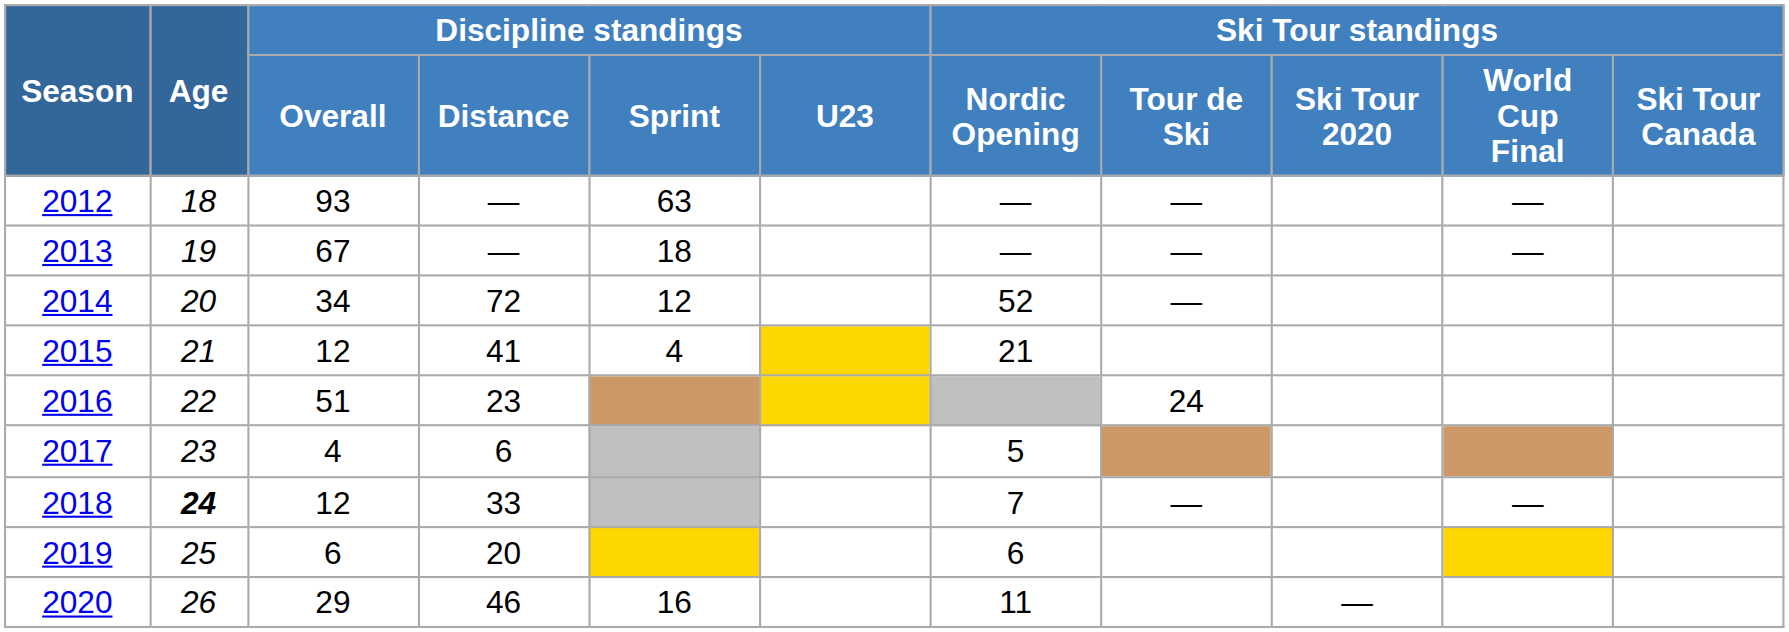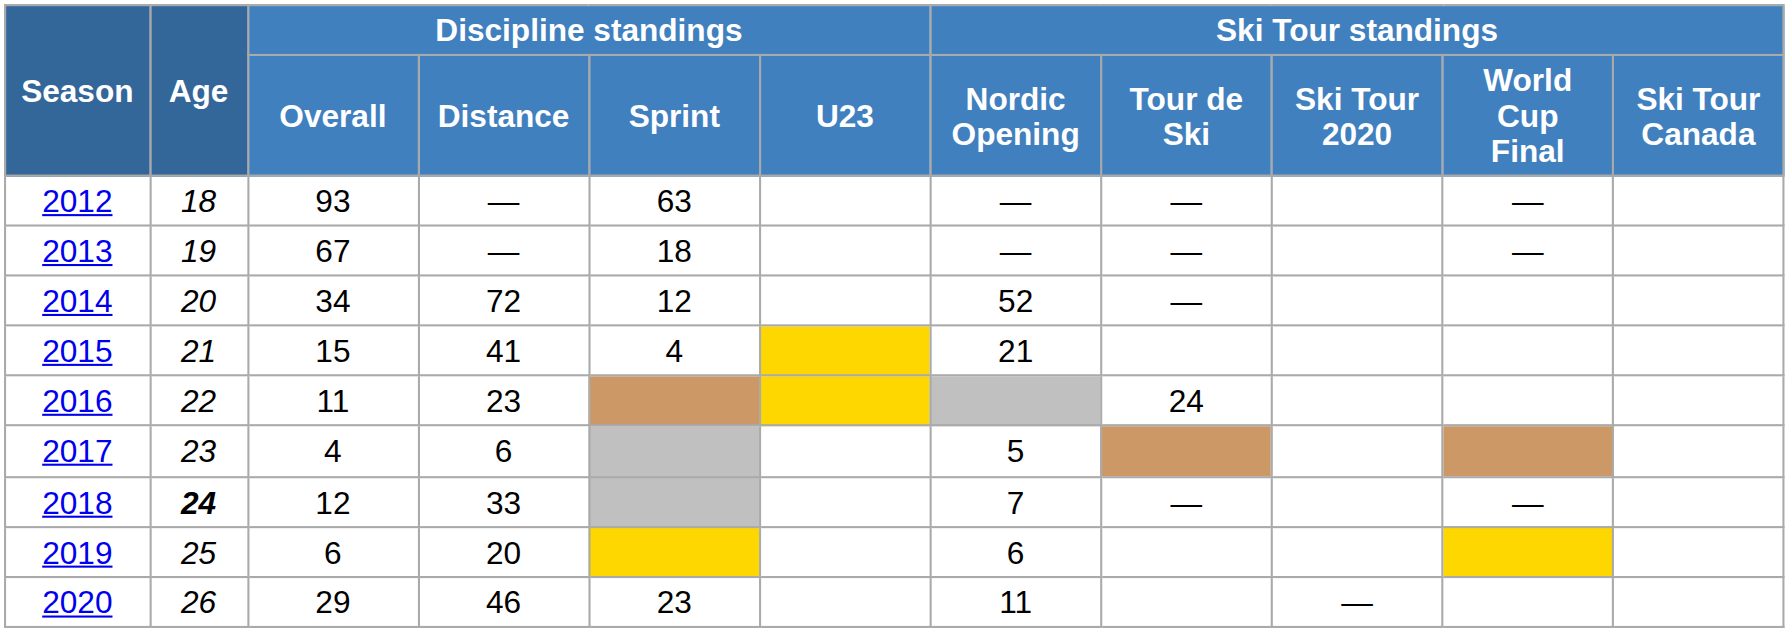 <table class="wikitable" style="font-size:95%; text-align:center; border:grey solid 1px; border-collapse:collapse; background:#ffffff;">
 <tr>
 <th style="background-color:#369; color:white; width:60px;" rowspan="2"> Season </th>
 <th style="background-color:#369; color:white; width:40px;" rowspan="2"> Age </th>
 <th style="background-color:#4180be; color:white;" colspan="4">Discipline standings</th>
 <th style="background-color:#4180be; color:white;" colspan="5">Ski Tour standings</th>
 </tr>
 <tr>
 <th style="background-color:#4180be; color:white; width:75px;">Overall</th>
 <th style="background-color:#4180be; color:white; width:75px;">Distance</th>
 <th style="background-color:#4180be; color:white; width:75px;">Sprint</th>
 <th style="background-color:#4180be; color:white; width:75px;">U23</th>
 <th style="background-color:#4180be; color:white; width:75px;">Nordic<br>Opening</th>
 <th style="background-color:#4180be; color:white; width:75px;">Tour de<br>Ski</th>
 <th style="background-color:#4180be; color:white; width:75px;">Ski Tour<br>2020</th>
 <th style="background-color:#4180be; color:white; width:75px;">World Cup<br>Final</th>
 <th style="background-color:#4180be; color:white; width:75px;">Ski Tour<br>Canada</th>
 </tr>
 <tr>
 <td><a href='#'>2012</a></td>
 <td><em>18</em></td>
 <td>93</td>
 <td>—</td>
 <td>63</td>
 <td></td>
 <td>—</td>
 <td>—</td>
 <td></td>
 <td>—</td>
 <td></td>
 </tr>
 <tr>
 <td><a href='#'>2013</a></td>
 <td><em>19</em></td>
 <td>67</td>
 <td>—</td>
 <td>18</td>
 <td></td>
 <td>—</td>
 <td>—</td>
 <td></td>
 <td>—</td>
 <td></td>
 </tr>
 <tr>
 <td><a href='#'>2014</a></td>
 <td><em>20</em></td>
 <td>34</td>
 <td>72</td>
 <td>12</td>
 <td></td>
 <td>52</td>
 <td>—</td>
 <td></td>
 <td></td>
 <td></td>
 </tr>
 <tr>
 <td><a href='#'>2015</a></td>
 <td><em>21</em></td>
-<td>12</td>
+<td>15</td>
 <td>41</td>
 <td>4</td>
 <td style="background:gold;"></td>
 <td>21</td>
 <td></td>
 <td></td>
 <td></td>
 <td></td>
 </tr>
 <tr>
 <td><a href='#'>2016</a></td>
 <td><em>22</em></td>
-<td>51</td>
+<td>11</td>
 <td>23</td>
 <td style="background:#c96;"></td>
 <td style="background:gold;"></td>
 <td style="background:silver;"></td>
 <td>24</td>
 <td></td>
 <td></td>
 <td></td>
 </tr>
 <tr>
 <td><a href='#'>2017</a></td>
 <td><em>23</em></td>
 <td>4</td>
 <td>6</td>
 <td style="background:silver;"></td>
 <td></td>
 <td>5</td>
 <td style="background:#c96;"></td>
 <td></td>
 <td style="background:#c96;"></td>
 <td></td>
 </tr>
 <tr>
 <td><a href='#'>2018</a></td>
 <td><strong><em>24</em></strong></td>
 <td>12</td>
 <td>33</td>
 <td style="background:silver;"></td>
 <td></td>
 <td>7</td>
 <td>—</td>
 <td></td>
 <td>—</td>
 <td></td>
 </tr>
 <tr>
 <td><a href='#'>2019</a></td>
 <td><em>25</em></td>
 <td>6</td>
 <td>20</td>
 <td style="background:gold;"></td>
 <td></td>
 <td>6</td>
 <td></td>
 <td></td>
 <td style="background:gold;"></td>
 <td></td>
 </tr>
 <tr>
 <td><a href='#'>2020</a></td>
 <td><em>26</em></td>
 <td>29</td>
 <td>46</td>
-<td>16</td>
+<td>23</td>
 <td></td>
 <td>11</td>
 <td></td>
 <td>—</td>
 <td></td>
 <td></td>
 </tr>
 </table>
